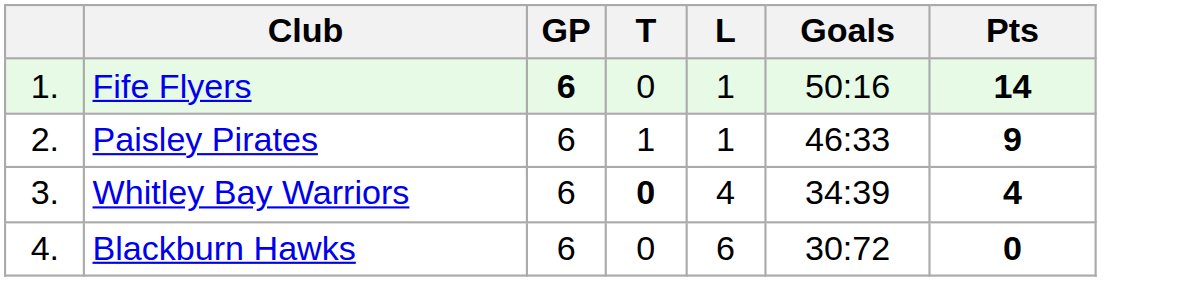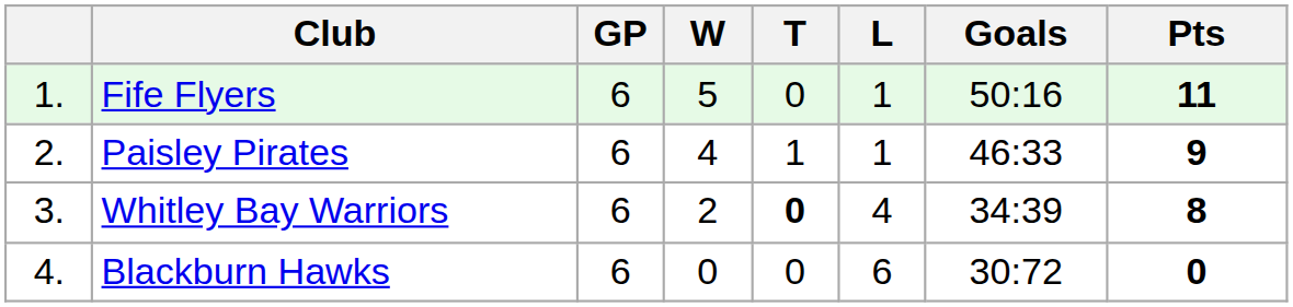 <table class="wikitable">
 <tr>
 <th width="30"></th>
 <th width="200">Club</th>
 <th width="30">GP</th>
+<th width="30">W</th>
 <th width="30">T</th>
 <th width="30">L</th>
 <th width="70">Goals</th>
 <th width="70">Pts</th>
 </tr>
 <tr bgcolor="#e6fae6" align="center">
 <td>1.</td>
 <td align="left"><a href='#'>Fife Flyers</a></td>
-<td><strong>6</strong></td>
+<td>6</td>
+<td>5</td>
 <td>0</td>
 <td>1</td>
 <td>50:16</td>
-<td><strong>14</strong></td>
+<td><strong>11</strong></td>
 </tr>
 <tr bgcolor="#FFFFFF" align="center">
 <td>2.</td>
 <td align="left"><a href='#'>Paisley Pirates</a></td>
 <td>6</td>
+<td>4</td>
 <td>1</td>
 <td>1</td>
 <td>46:33</td>
 <td><strong>9</strong></td>
 </tr>
 <tr bgcolor="#FFFFFF" align="center">
 <td>3.</td>
 <td align="left"><a href='#'>Whitley Bay Warriors</a></td>
 <td>6</td>
+<td>2</td>
 <td><strong>0</strong></td>
 <td>4</td>
 <td>34:39</td>
-<td><strong>4</strong></td>
+<td><strong>8</strong></td>
 </tr>
 <tr bgcolor="#FFFFFF" align="center">
 <td>4.</td>
 <td align="left"><a href='#'>Blackburn Hawks</a></td>
 <td>6</td>
 <td>0</td>
+<td>0</td>
 <td>6</td>
 <td>30:72</td>
 <td><strong>0</strong></td>
 </tr>
 </table>
